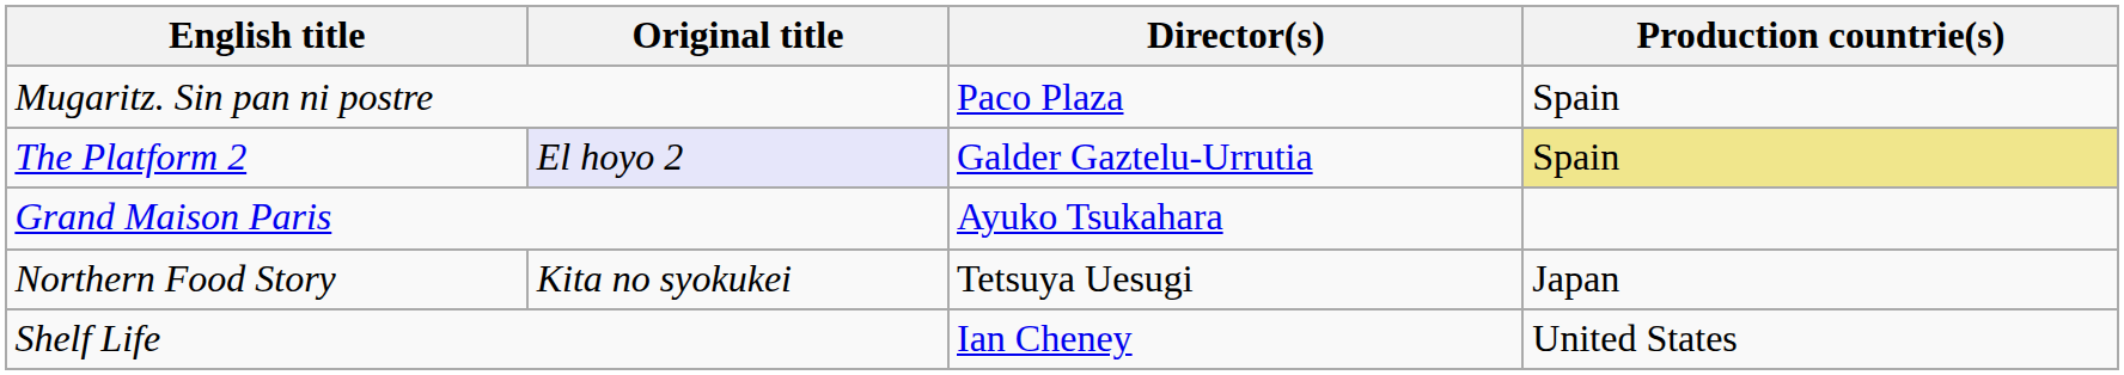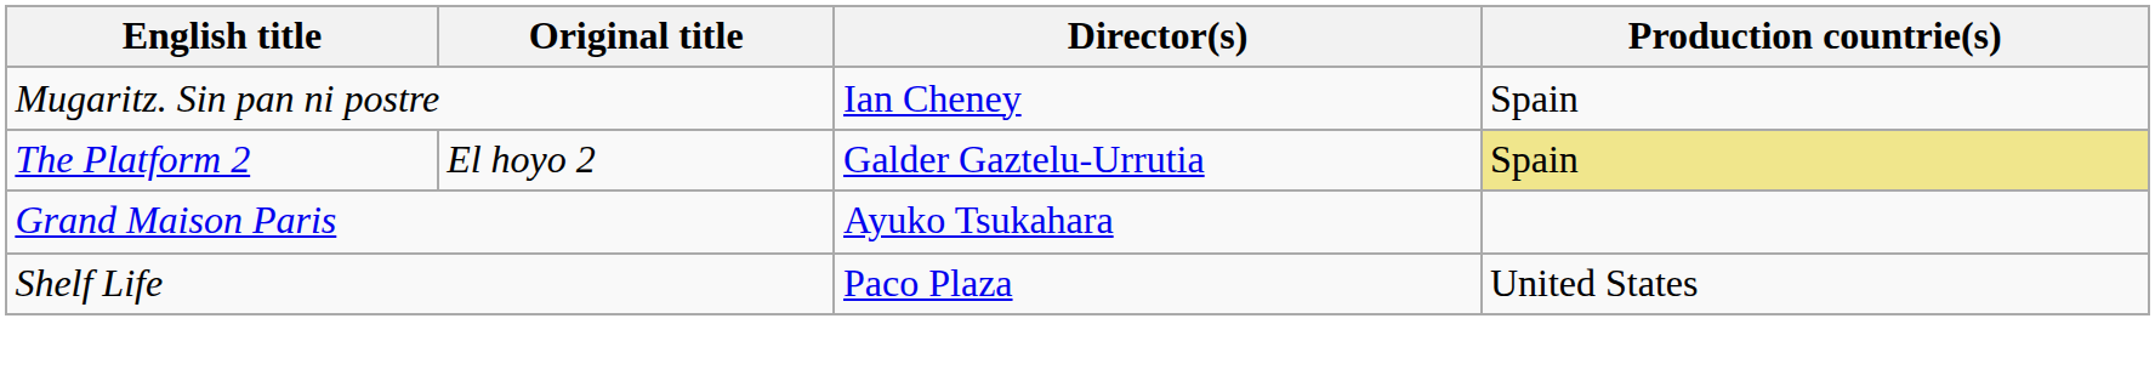 <table class="sortable wikitable" style="width:100%; margin-bottom:4px" cellpadding="5">
 <tr>
 <th scope="col">English title</th>
 <th scope="col">Original title</th>
 <th scope="col">Director(s)</th>
 <th scope="col">Production countrie(s)</th>
 </tr>
 <tr>
 <td colspan = "2"><em>Mugaritz. Sin pan ni postre</em></td>
-<td><a href='#'>Paco Plaza</a></td>
+<td><a href='#'>Ian Cheney</a></td>
 <td>Spain</td>
 </tr>
 <tr>
 <td><em><a href='#'>The Platform 2</a></em> </td>
-<td style="background: lavender;"><em>El hoyo 2</em></td>
+<td><em>El hoyo 2</em></td>
 <td><a href='#'>Galder Gaztelu-Urrutia</a></td>
 <td style="background: khaki;">Spain</td>
 </tr>
 <tr>
 <td colspan = "2"><em><a href='#'>Grand Maison Paris</a></em></td>
 <td><a href='#'>Ayuko Tsukahara</a></td>
 <td></td>
 </tr>
 <tr>
-<td><em>Northern Food Story</em></td>
-<td><em>Kita no syokukei</em></td>
-<td>Tetsuya Uesugi</td>
-<td>Japan</td>
-</tr>
-<tr>
 <td colspan = "2"><em>Shelf Life</em></td>
-<td><a href='#'>Ian Cheney</a></td>
+<td><a href='#'>Paco Plaza</a></td>
 <td>United States</td>
 </tr>
 </table>
